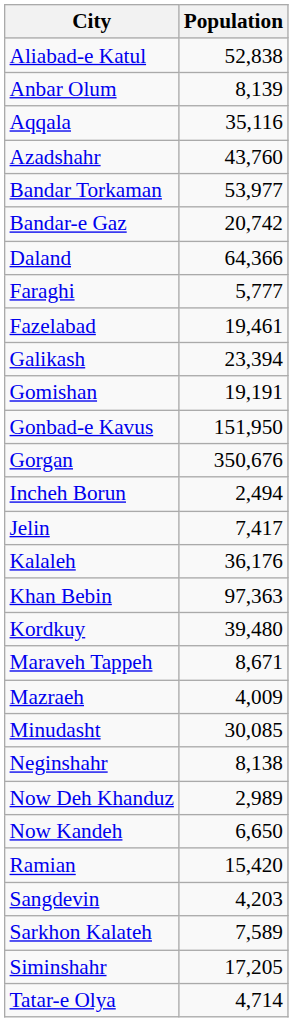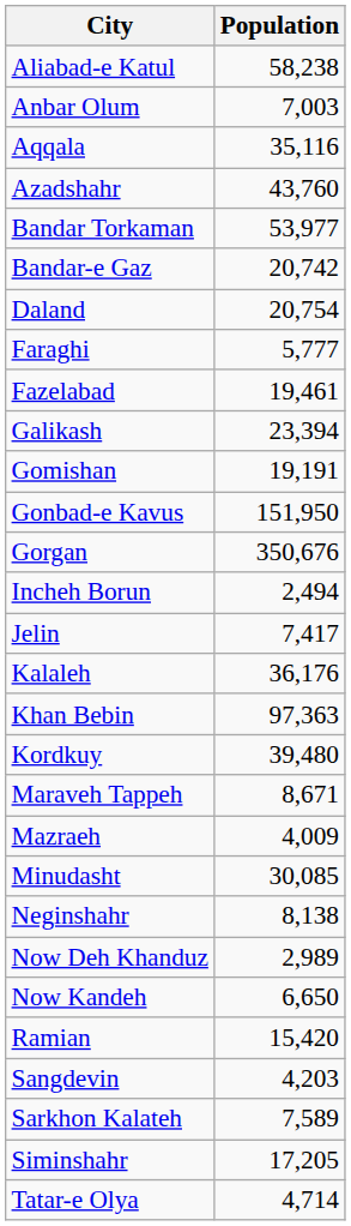 <table class="wikitable sortable">
 <tr>
 <th>City</th>
 <th>Population</th>
 </tr>
 <tr>
 <td><a href='#'>Aliabad-e Katul</a></td>
-<td style="text-align: right;">52,838</td>
+<td style="text-align: right;">58,238</td>
 </tr>
 <tr>
 <td><a href='#'>Anbar Olum</a></td>
-<td style="text-align: right;">8,139</td>
+<td style="text-align: right;">7,003</td>
 </tr>
 <tr>
 <td><a href='#'>Aqqala</a></td>
 <td style="text-align: right;">35,116</td>
 </tr>
 <tr>
 <td><a href='#'>Azadshahr</a></td>
 <td style="text-align: right;">43,760</td>
 </tr>
 <tr>
 <td><a href='#'>Bandar Torkaman</a></td>
 <td style="text-align: right;">53,977</td>
 </tr>
 <tr>
 <td><a href='#'>Bandar-e Gaz</a></td>
 <td style="text-align: right;">20,742</td>
 </tr>
 <tr>
 <td><a href='#'>Daland</a></td>
-<td style="text-align: right;">64,366</td>
+<td style="text-align: right;">20,754</td>
 </tr>
 <tr>
 <td><a href='#'>Faraghi</a></td>
 <td style="text-align: right;">5,777</td>
 </tr>
 <tr>
 <td><a href='#'>Fazelabad</a></td>
 <td style="text-align: right;">19,461</td>
 </tr>
 <tr>
 <td><a href='#'>Galikash</a></td>
 <td style="text-align: right;">23,394</td>
 </tr>
 <tr>
 <td><a href='#'>Gomishan</a></td>
 <td style="text-align: right;">19,191</td>
 </tr>
 <tr>
 <td><a href='#'>Gonbad-e Kavus</a></td>
 <td style="text-align: right;">151,950</td>
 </tr>
 <tr>
 <td><a href='#'>Gorgan</a></td>
 <td style="text-align: right;">350,676</td>
 </tr>
 <tr>
 <td><a href='#'>Incheh Borun</a></td>
 <td style="text-align: right;">2,494</td>
 </tr>
 <tr>
 <td><a href='#'>Jelin</a></td>
 <td style="text-align: right;">7,417</td>
 </tr>
 <tr>
 <td><a href='#'>Kalaleh</a></td>
 <td style="text-align: right;">36,176</td>
 </tr>
 <tr>
 <td><a href='#'>Khan Bebin</a></td>
 <td style="text-align: right;">97,363</td>
 </tr>
 <tr>
 <td><a href='#'>Kordkuy</a></td>
 <td style="text-align: right;">39,480</td>
 </tr>
 <tr>
 <td><a href='#'>Maraveh Tappeh</a></td>
 <td style="text-align: right;">8,671</td>
 </tr>
 <tr>
 <td><a href='#'>Mazraeh</a></td>
 <td style="text-align: right;">4,009</td>
 </tr>
 <tr>
 <td><a href='#'>Minudasht</a></td>
 <td style="text-align: right;">30,085</td>
 </tr>
 <tr>
 <td><a href='#'>Neginshahr</a></td>
 <td style="text-align: right;">8,138</td>
 </tr>
 <tr>
 <td><a href='#'>Now Deh Khanduz</a></td>
 <td style="text-align: right;">2,989</td>
 </tr>
 <tr>
 <td><a href='#'>Now Kandeh</a></td>
 <td style="text-align: right;">6,650</td>
 </tr>
 <tr>
 <td><a href='#'>Ramian</a></td>
 <td style="text-align: right;">15,420</td>
 </tr>
 <tr>
 <td><a href='#'>Sangdevin</a></td>
 <td style="text-align: right;">4,203</td>
 </tr>
 <tr>
 <td><a href='#'>Sarkhon Kalateh</a></td>
 <td style="text-align: right;">7,589</td>
 </tr>
 <tr>
 <td><a href='#'>Siminshahr</a></td>
 <td style="text-align: right;">17,205</td>
 </tr>
 <tr>
 <td><a href='#'>Tatar-e Olya</a></td>
 <td style="text-align: right;">4,714</td>
 </tr>
 </table>
